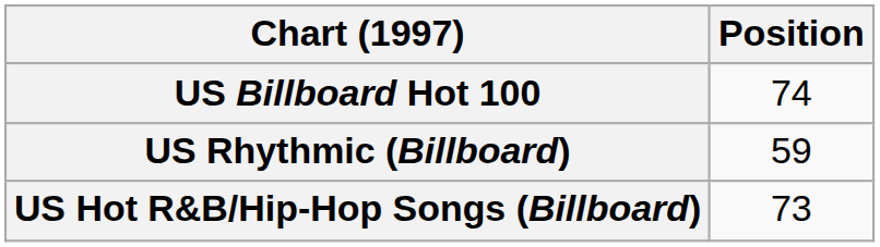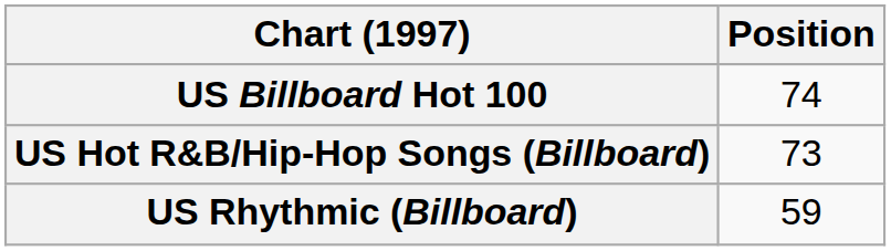 <table class="wikitable sortable plainrowheaders" style="text-align:center">
 <tr>
 <th scope="col">Chart (1997)</th>
 <th scope="col">Position</th>
 </tr>
 <tr>
 <th scope="row">US <em>Billboard</em> Hot 100</th>
 <td>74</td>
 </tr>
 <tr>
+<th scope="row">US Hot R&B/Hip-Hop Songs (<em>Billboard</em>)</th>
+<td>73</td>
+</tr>
+<tr>
 <th scope="row">US Rhythmic (<em>Billboard</em>)</th>
 <td>59</td>
 </tr>
-<tr>
-<th scope="row">US Hot R&B/Hip-Hop Songs (<em>Billboard</em>)</th>
-<td>73</td>
-</tr>
 </table>
